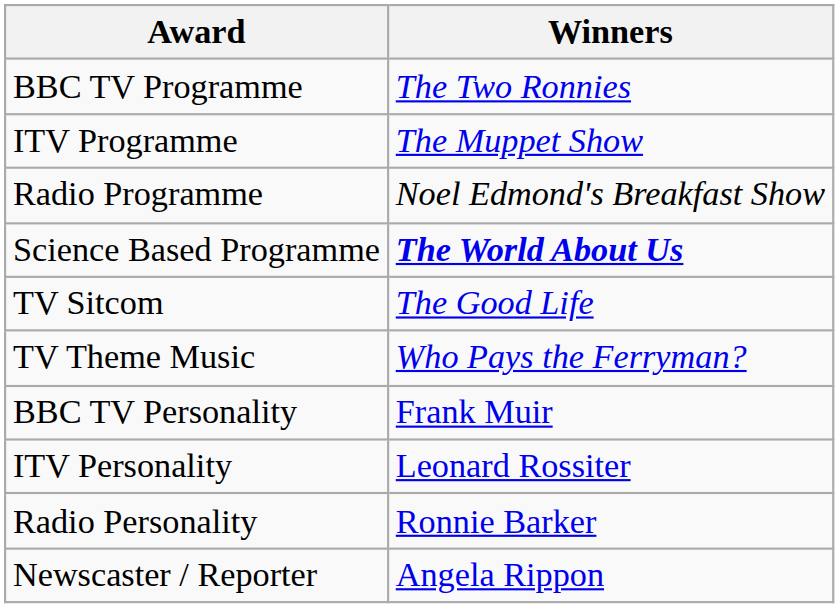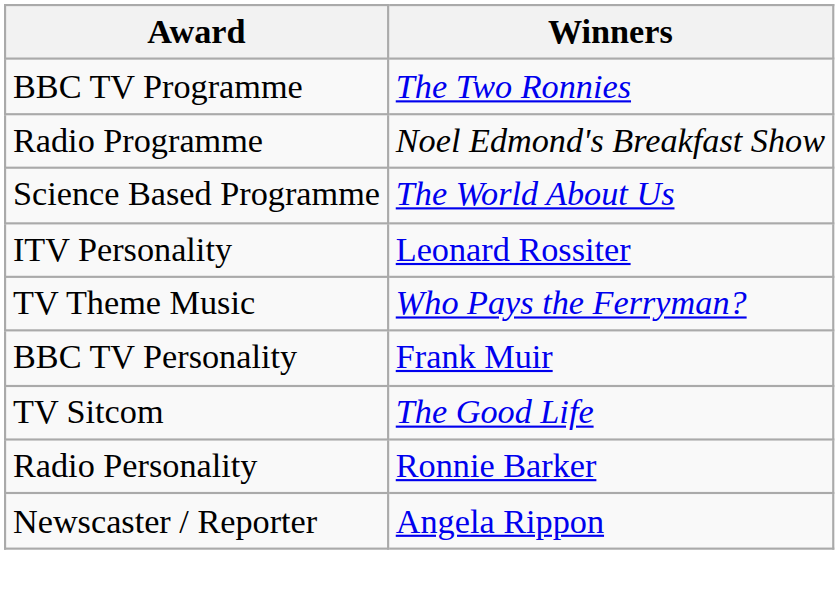 <table class="wikitable">
 <tr>
 <th>Award</th>
 <th>Winners</th>
 </tr>
 <tr>
 <td>BBC TV Programme</td>
 <td><em><a href='#'>The Two Ronnies</a></em></td>
 </tr>
 <tr>
-<td>ITV Programme</td>
-<td><em><a href='#'>The Muppet Show</a></em></td>
-</tr>
-<tr>
 <td>Radio Programme</td>
 <td><em>Noel Edmond's Breakfast Show</em></td>
 </tr>
 <tr>
 <td>Science Based Programme</td>
-<td><strong><em><a href='#'>The World About Us</a></em></strong></td>
+<td><em><a href='#'>The World About Us</a></em></td>
 </tr>
 <tr>
-<td>TV Sitcom</td>
-<td><em><a href='#'>The Good Life</a></em></td>
+<td>ITV Personality</td>
+<td><a href='#'>Leonard Rossiter</a></td>
 </tr>
 <tr>
 <td>TV Theme Music</td>
 <td><em><a href='#'>Who Pays the Ferryman?</a></em></td>
 </tr>
 <tr>
 <td>BBC TV Personality</td>
 <td><a href='#'>Frank Muir</a></td>
 </tr>
 <tr>
-<td>ITV Personality</td>
-<td><a href='#'>Leonard Rossiter</a></td>
+<td>TV Sitcom</td>
+<td><em><a href='#'>The Good Life</a></em></td>
 </tr>
 <tr>
 <td>Radio Personality</td>
 <td><a href='#'>Ronnie Barker</a></td>
 </tr>
 <tr>
 <td>Newscaster / Reporter</td>
 <td><a href='#'>Angela Rippon</a></td>
 </tr>
 </table>
